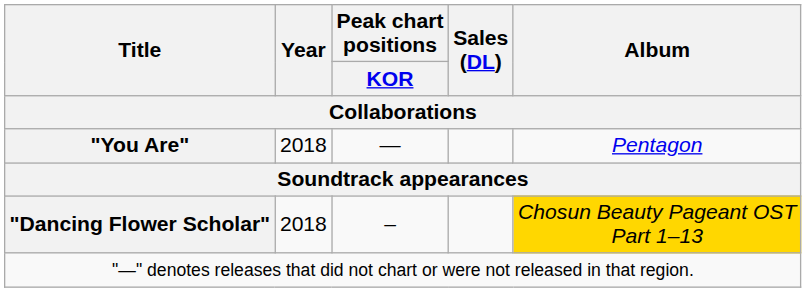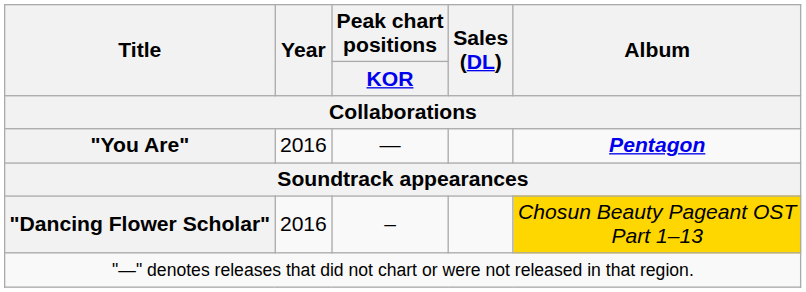 <table class="wikitable plainrowheaders" style="text-align:center;">
 <tr>
 <th rowspan="2">Title</th>
 <th rowspan="2">Year</th>
 <th>Peak chart<br>positions</th>
 <th rowspan="2">Sales<br>(<a href='#'>DL</a>)</th>
 <th rowspan="2">Album</th>
 </tr>
 <tr>
 <th><a href='#'>KOR</a><br></th>
 </tr>
 <tr>
 <th colspan="7">Collaborations</th>
 </tr>
 <tr>
 <th scope="row">"You Are" <br></th>
-<td>2018</td>
+<td>2016</td>
 <td>—</td>
 <td></td>
-<td><em><a href='#'>Pentagon</a></em></td>
+<td><strong><em><a href='#'>Pentagon</a></em></strong></td>
 </tr>
 <tr>
 <th colspan="6">Soundtrack appearances</th>
 </tr>
 <tr>
 <th scope="row">"Dancing Flower Scholar"  <br></th>
-<td>2018</td>
+<td>2016</td>
 <td>–</td>
 <td></td>
 <td style="background: gold;"><em>Chosun Beauty Pageant OST <br>Part 1–13</em></td>
 </tr>
 <tr>
 <td colspan="6"><small>"—" denotes releases that did not chart or were not released in that region.</small></td>
 </tr>
 </table>
